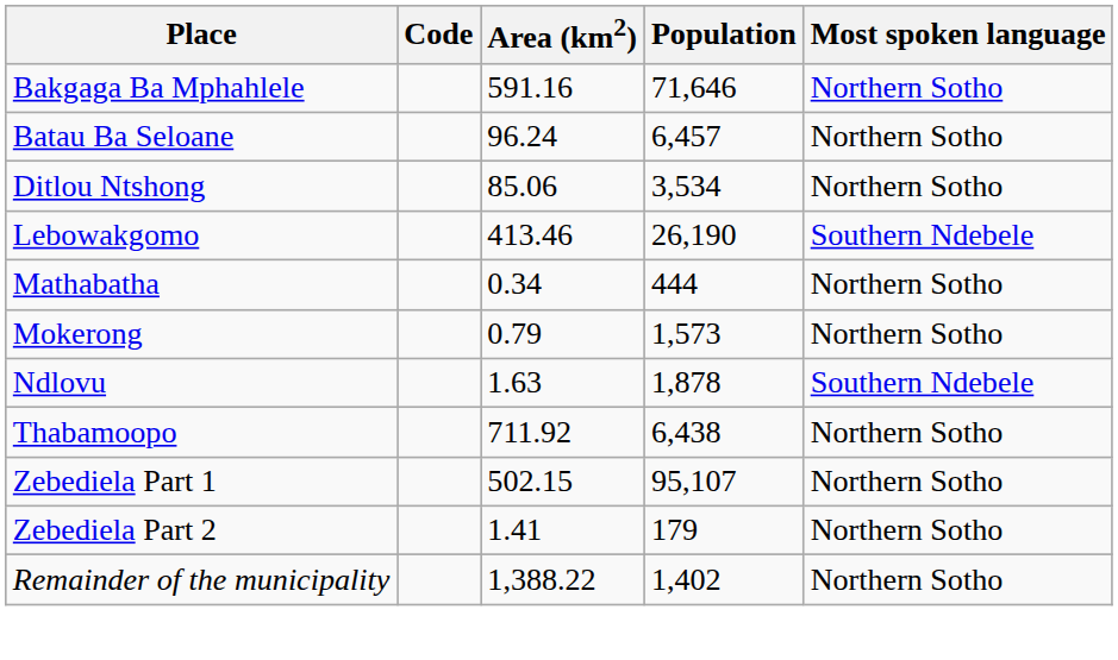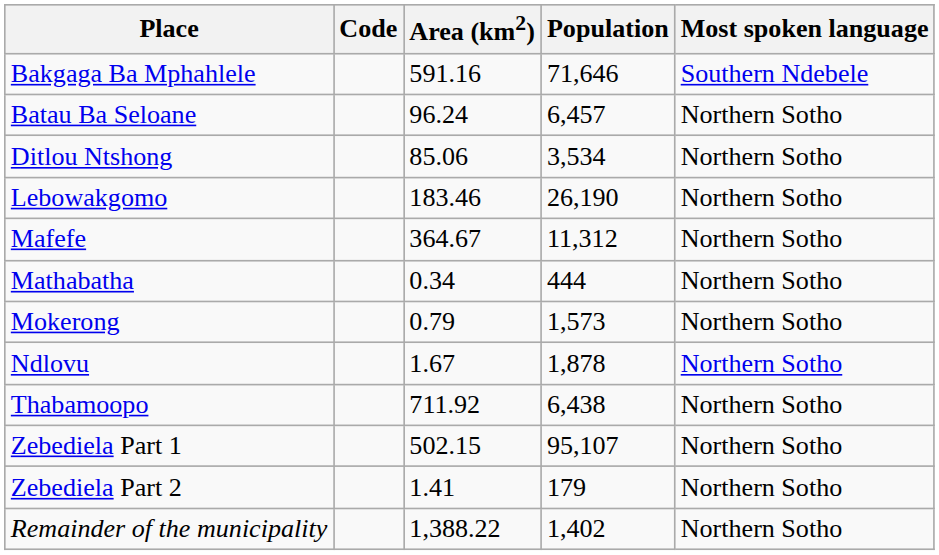 <table class="wikitable sortable">
 <tr>
 <th>Place</th>
 <th>Code</th>
 <th>Area (km<sup>2</sup>)</th>
 <th>Population</th>
 <th>Most spoken language</th>
 </tr>
 <tr>
 <td><a href='#'>Bakgaga Ba Mphahlele</a></td>
 <td></td>
 <td>591.16</td>
 <td>71,646</td>
-<td><a href='#'>Northern Sotho</a></td>
+<td><a href='#'>Southern Ndebele</a></td>
 </tr>
 <tr>
 <td><a href='#'>Batau Ba Seloane</a></td>
 <td></td>
 <td>96.24</td>
 <td>6,457</td>
 <td>Northern Sotho</td>
 </tr>
 <tr>
 <td><a href='#'>Ditlou Ntshong</a></td>
 <td></td>
 <td>85.06</td>
 <td>3,534</td>
 <td>Northern Sotho</td>
 </tr>
 <tr>
 <td><a href='#'>Lebowakgomo</a></td>
 <td></td>
-<td>413.46</td>
+<td>183.46</td>
 <td>26,190</td>
-<td><a href='#'>Southern Ndebele</a></td>
+<td>Northern Sotho</td>
+</tr>
+<tr>
+<td><a href='#'>Mafefe</a></td>
+<td></td>
+<td>364.67</td>
+<td>11,312</td>
+<td>Northern Sotho</td>
 </tr>
 <tr>
 <td><a href='#'>Mathabatha</a></td>
 <td></td>
 <td>0.34</td>
 <td>444</td>
 <td>Northern Sotho</td>
 </tr>
 <tr>
 <td><a href='#'>Mokerong</a></td>
 <td></td>
 <td>0.79</td>
 <td>1,573</td>
 <td>Northern Sotho</td>
 </tr>
 <tr>
 <td><a href='#'>Ndlovu</a></td>
 <td></td>
-<td>1.63</td>
+<td>1.67</td>
 <td>1,878</td>
-<td><a href='#'>Southern Ndebele</a></td>
+<td><a href='#'>Northern Sotho</a></td>
 </tr>
 <tr>
 <td><a href='#'>Thabamoopo</a></td>
 <td></td>
 <td>711.92</td>
 <td>6,438</td>
 <td>Northern Sotho</td>
 </tr>
 <tr>
 <td><a href='#'>Zebediela</a> Part 1</td>
 <td></td>
 <td>502.15</td>
 <td>95,107</td>
 <td>Northern Sotho</td>
 </tr>
 <tr>
 <td><a href='#'>Zebediela</a> Part 2</td>
 <td></td>
 <td>1.41</td>
 <td>179</td>
 <td>Northern Sotho</td>
 </tr>
 <tr>
 <td><em>Remainder of the municipality</em></td>
 <td></td>
 <td>1,388.22</td>
 <td>1,402</td>
 <td>Northern Sotho</td>
 </tr>
 </table>
